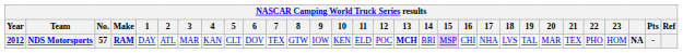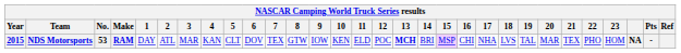 <table class="wikitable" style="text-align:center; font-size:75%">
 <tr>
 <th colspan=45><a href='#'>NASCAR Camping World Truck Series</a> results</th>
 </tr>
 <tr>
 <th>Year</th>
 <th>Team</th>
 <th>No.</th>
 <th>Make</th>
 <th>1</th>
 <th>2</th>
 <th>3</th>
 <th>4</th>
 <th>5</th>
 <th>6</th>
 <th>7</th>
 <th>8</th>
 <th>9</th>
 <th>10</th>
 <th>11</th>
 <th>12</th>
 <th>13</th>
 <th>14</th>
 <th>15</th>
 <th>16</th>
 <th>17</th>
 <th>18</th>
 <th>19</th>
 <th>20</th>
 <th>21</th>
 <th>22</th>
 <th>23</th>
 <th></th>
 <th>Pts</th>
 <th>Ref</th>
 </tr>
 <tr>
-<th><a href='#'>2012</a></th>
+<th><a href='#'>2015</a></th>
 <th><a href='#'>NDS Motorsports</a></th>
-<th>57</th>
+<th>53</th>
 <th><a href='#'>RAM</a></th>
 <td><a href='#'>DAY</a></td>
 <td><a href='#'>ATL</a></td>
 <td><a href='#'>MAR</a></td>
 <td><a href='#'>KAN</a></td>
 <td><a href='#'>CLT</a></td>
 <td><a href='#'>DOV</a></td>
 <td><a href='#'>TEX</a></td>
 <td><a href='#'>GTW</a></td>
 <td><a href='#'>IOW</a></td>
 <td><a href='#'>KEN</a></td>
 <td><a href='#'>ELD</a></td>
 <td><a href='#'>POC</a></td>
 <td><strong><a href='#'>MCH</a></strong></td>
 <td><a href='#'>BRI</a></td>
 <td style="background:#EFCFFF;"><a href='#'>MSP</a><br></td>
 <td><a href='#'>CHI</a></td>
 <td><a href='#'>NHA</a></td>
 <td><a href='#'>LVS</a></td>
 <td><a href='#'>TAL</a></td>
 <td><a href='#'>MAR</a></td>
 <td><a href='#'>TEX</a></td>
 <td><a href='#'>PHO</a></td>
 <td><a href='#'>HOM</a></td>
 <th>NA</th>
 <th>-</th>
 <th></th>
 </tr>
 </table>
